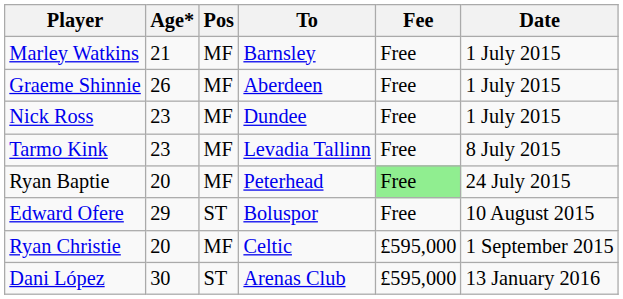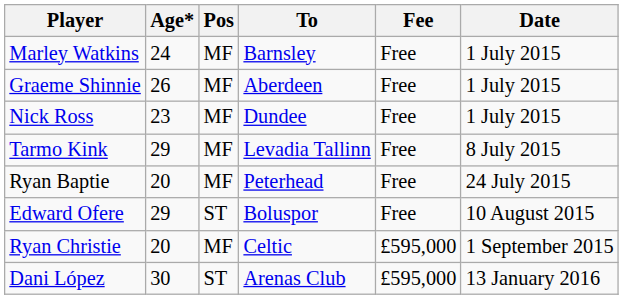 <table class="wikitable">
 <tr>
 <th>Player</th>
 <th>Age*</th>
 <th>Pos</th>
 <th>To</th>
 <th>Fee</th>
 <th>Date</th>
 </tr>
 <tr>
 <td> <a href='#'>Marley Watkins</a></td>
-<td>21</td>
+<td>24</td>
 <td>MF</td>
 <td> <a href='#'>Barnsley</a></td>
 <td>Free</td>
 <td>1 July 2015</td>
 </tr>
 <tr>
 <td> <a href='#'>Graeme Shinnie</a></td>
 <td>26</td>
 <td>MF</td>
 <td> <a href='#'>Aberdeen</a></td>
 <td>Free</td>
 <td>1 July 2015</td>
 </tr>
 <tr>
 <td> <a href='#'>Nick Ross</a></td>
 <td>23</td>
 <td>MF</td>
 <td> <a href='#'>Dundee</a></td>
 <td>Free</td>
 <td>1 July 2015</td>
 </tr>
 <tr>
 <td> <a href='#'>Tarmo Kink</a></td>
-<td>23</td>
+<td>29</td>
 <td>MF</td>
 <td> <a href='#'>Levadia Tallinn</a></td>
 <td>Free</td>
 <td>8 July 2015</td>
 </tr>
 <tr>
 <td> Ryan Baptie</td>
 <td>20</td>
 <td>MF</td>
 <td> <a href='#'>Peterhead</a></td>
-<td style="background: lightgreen;">Free</td>
+<td>Free</td>
 <td>24 July 2015</td>
 </tr>
 <tr>
 <td> <a href='#'>Edward Ofere</a></td>
 <td>29</td>
 <td>ST</td>
 <td> <a href='#'>Boluspor</a></td>
 <td>Free</td>
 <td>10 August 2015</td>
 </tr>
 <tr>
 <td> <a href='#'>Ryan Christie</a></td>
 <td>20</td>
 <td>MF</td>
 <td> <a href='#'>Celtic</a></td>
 <td>£595,000</td>
 <td>1 September 2015</td>
 </tr>
 <tr>
 <td> <a href='#'>Dani López</a></td>
 <td>30</td>
 <td>ST</td>
 <td> <a href='#'>Arenas Club</a></td>
 <td>£595,000</td>
 <td>13 January 2016</td>
 </tr>
 </table>
